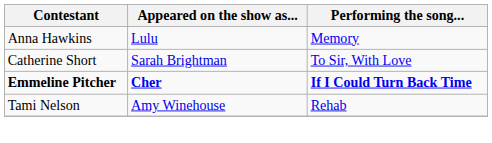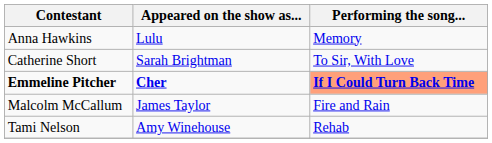 <table class="wikitable" width="550px">
 <tr>
 <th align="left">Contestant</th>
 <th align="left">Appeared on the show as...</th>
 <th align="left">Performing the song...</th>
 </tr>
 <tr>
 <td align="left">Anna Hawkins</td>
 <td align="left"><a href='#'>Lulu</a></td>
 <td align="left"><a href='#'>Memory</a></td>
 </tr>
 <tr>
 <td align="left">Catherine Short</td>
 <td align="left"><a href='#'>Sarah Brightman</a></td>
 <td align="left"><a href='#'>To Sir, With Love</a></td>
 </tr>
 <tr>
 <td align="left"><strong>Emmeline Pitcher</strong></td>
 <td align="left"><strong><a href='#'>Cher</a></strong></td>
-<td align="left"><strong><a href='#'>If I Could Turn Back Time</a></strong></td>
+<td align="left" style="background: lightsalmon;"><strong><a href='#'>If I Could Turn Back Time</a></strong></td>
+</tr>
+<tr>
+<td align="left">Malcolm McCallum</td>
+<td align="left"><a href='#'>James Taylor</a></td>
+<td align="left"><a href='#'>Fire and Rain</a></td>
 </tr>
 <tr>
 <td align="left">Tami Nelson</td>
 <td align="left"><a href='#'>Amy Winehouse</a></td>
 <td align="left"><a href='#'>Rehab</a></td>
 </tr>
 <tr>
 </tr>
 </table>
